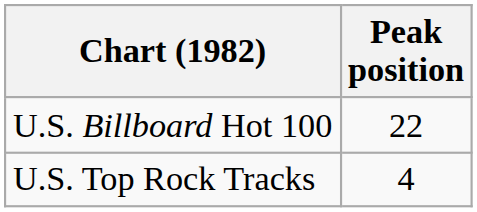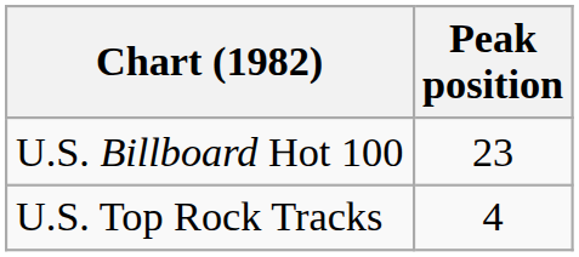 <table class="wikitable sortable">
 <tr>
 <th>Chart (1982)</th>
 <th>Peak<br>position</th>
 </tr>
 <tr>
 <td>U.S. <em>Billboard</em> Hot 100</td>
-<td align="center">22</td>
+<td align="center">23</td>
 </tr>
 <tr>
 <td>U.S. Top Rock Tracks</td>
 <td align="center">4</td>
 </tr>
 </table>
